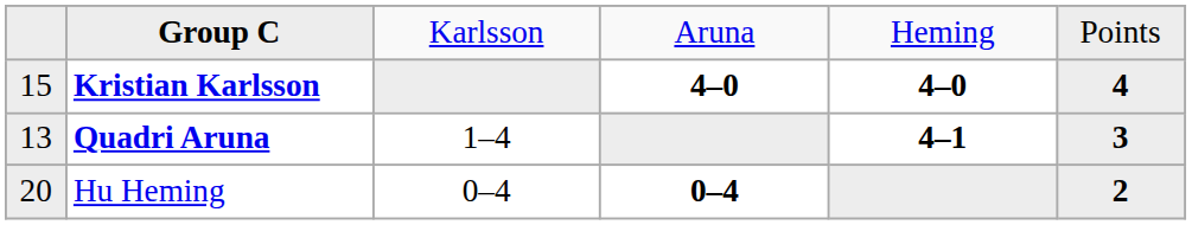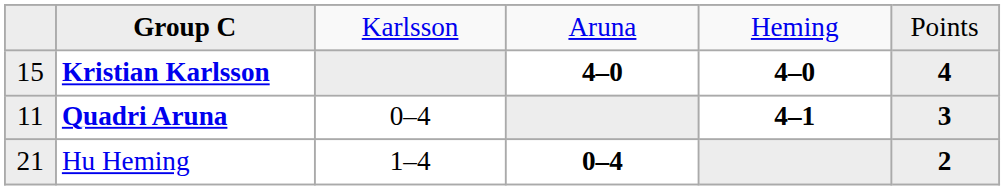 <table class="wikitable" style="font-size:90%">
 <tr style="text-align:center;">
 <td style="background-color:#ededed;" width="20"></td>
 <td style="background-color:#ededed;" width="130" style="text-align:center;"><strong>Group C</strong></td>
 <td width="95"> <a href='#'>Karlsson</a></td>
 <td width="95"> <a href='#'>Aruna</a></td>
 <td width="95"> <a href='#'>Heming</a></td>
 <td style="background-color:#ededed;" width="50">Points</td>
 </tr>
 <tr style="text-align:center;background-color:#ffffff;">
 <td style="background-color:#ededed;">15</td>
 <td style="text-align:left;"> <strong><a href='#'>Kristian Karlsson</a></strong></td>
 <td style="background-color:#ededed;"></td>
 <td><strong>4–0</strong></td>
 <td><strong>4–0</strong></td>
 <td style="background-color:#ededed;"><strong>4</strong></td>
 </tr>
 <tr style="text-align:center;background-color:#ffffff;">
-<td style="background-color:#ededed;">13</td>
+<td style="background-color:#ededed;">11</td>
 <td style="text-align:left;"> <strong><a href='#'>Quadri Aruna</a></strong></td>
-<td>1–4</td>
+<td>0–4</td>
 <td style="background-color:#ededed;"></td>
 <td><strong>4–1</strong></td>
 <td style="background-color:#ededed;"><strong>3</strong></td>
 </tr>
 <tr style="text-align:center;background-color:#ffffff;">
-<td style="background-color:#ededed;">20</td>
+<td style="background-color:#ededed;">21</td>
 <td style="text-align:left;"> <a href='#'>Hu Heming</a></td>
-<td>0–4</td>
+<td>1–4</td>
 <td><strong>0–4</strong></td>
 <td style="background-color:#ededed;"></td>
 <td style="background-color:#ededed;"><strong>2</strong></td>
 </tr>
 </table>
